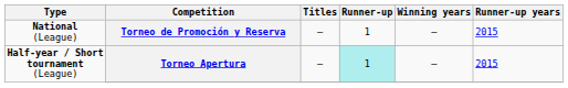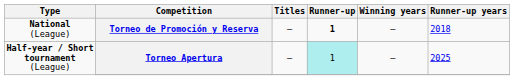 <table class="wikitable plainrowheaders" style="font-size:95%; text-align:center;">
 <tr>
 <th>Type</th>
 <th width=250px>Competition</th>
 <th>Titles</th>
 <th>Runner-up</th>
 <th>Winning years</th>
 <th>Runner-up years</th>
 </tr>
 <tr>
 <td rowspan=1><strong>National</strong><br>(League)</td>
 <th scope=col><a href='#'>Torneo de Promoción y Reserva</a></th>
 <td style="text-align:center;">—</td>
-<td>1</td>
+<td><strong>1</strong></td>
 <td style="text-align:center;">—</td>
-<td align="left"><a href='#'>2015</a></td>
+<td align="left"><a href='#'>2018</a></td>
 </tr>
 <tr>
 <td rowspan=3><strong>Half-year / Short<br>tournament</strong><br>(League)</td>
 <th scope=col><a href='#'>Torneo Apertura</a></th>
 <td style="text-align:center;">—</td>
 <td style="background: paleturquoise;">1</td>
 <td style="text-align:center;">—</td>
-<td align="left"><a href='#'>2015</a></td>
+<td align="left"><a href='#'>2025</a></td>
 </tr>
 <tr>
 </tr>
 </table>
